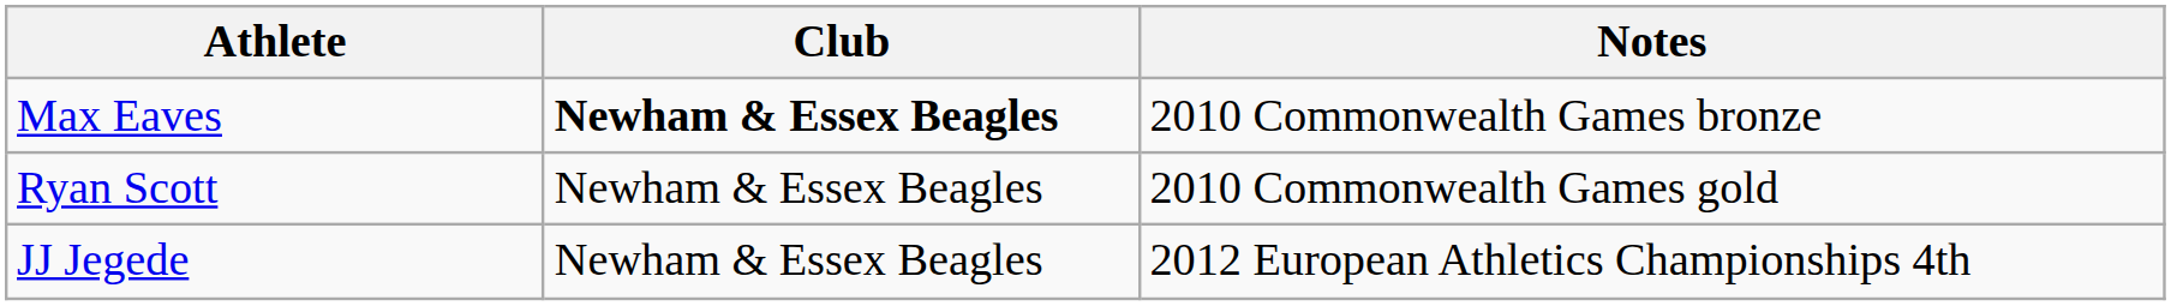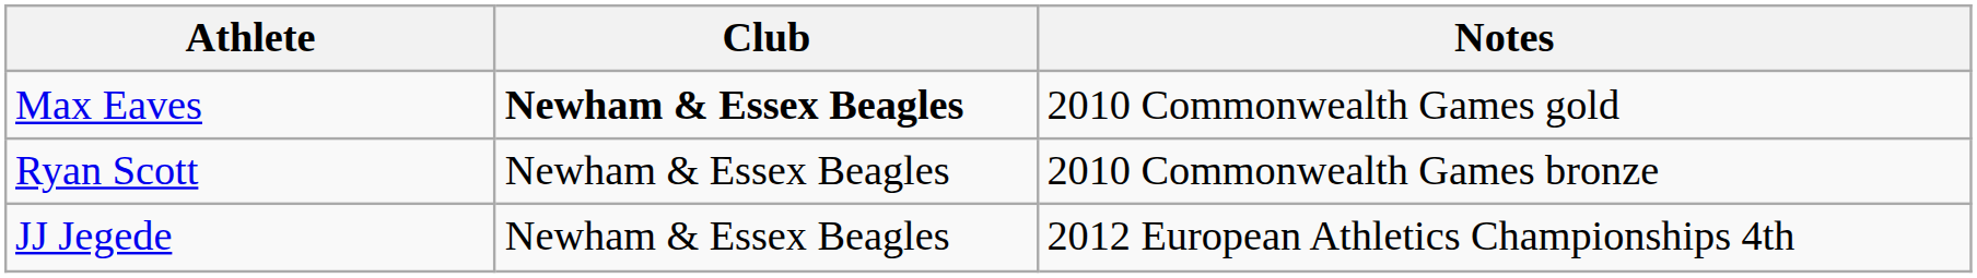 <table class="wikitable">
 <tr>
 <th width=180>Athlete</th>
 <th width=200>Club</th>
 <th width=350>Notes</th>
 </tr>
 <tr>
 <td><a href='#'>Max Eaves</a></td>
 <td><strong>Newham & Essex Beagles</strong></td>
-<td>2010 Commonwealth Games bronze</td>
+<td>2010 Commonwealth Games gold</td>
 </tr>
 <tr>
 <td><a href='#'>Ryan Scott</a></td>
 <td>Newham & Essex Beagles</td>
-<td>2010 Commonwealth Games gold</td>
+<td>2010 Commonwealth Games bronze</td>
 </tr>
 <tr>
 <td><a href='#'>JJ Jegede</a></td>
 <td>Newham & Essex Beagles</td>
 <td>2012 European Athletics Championships 4th</td>
 </tr>
 </table>
